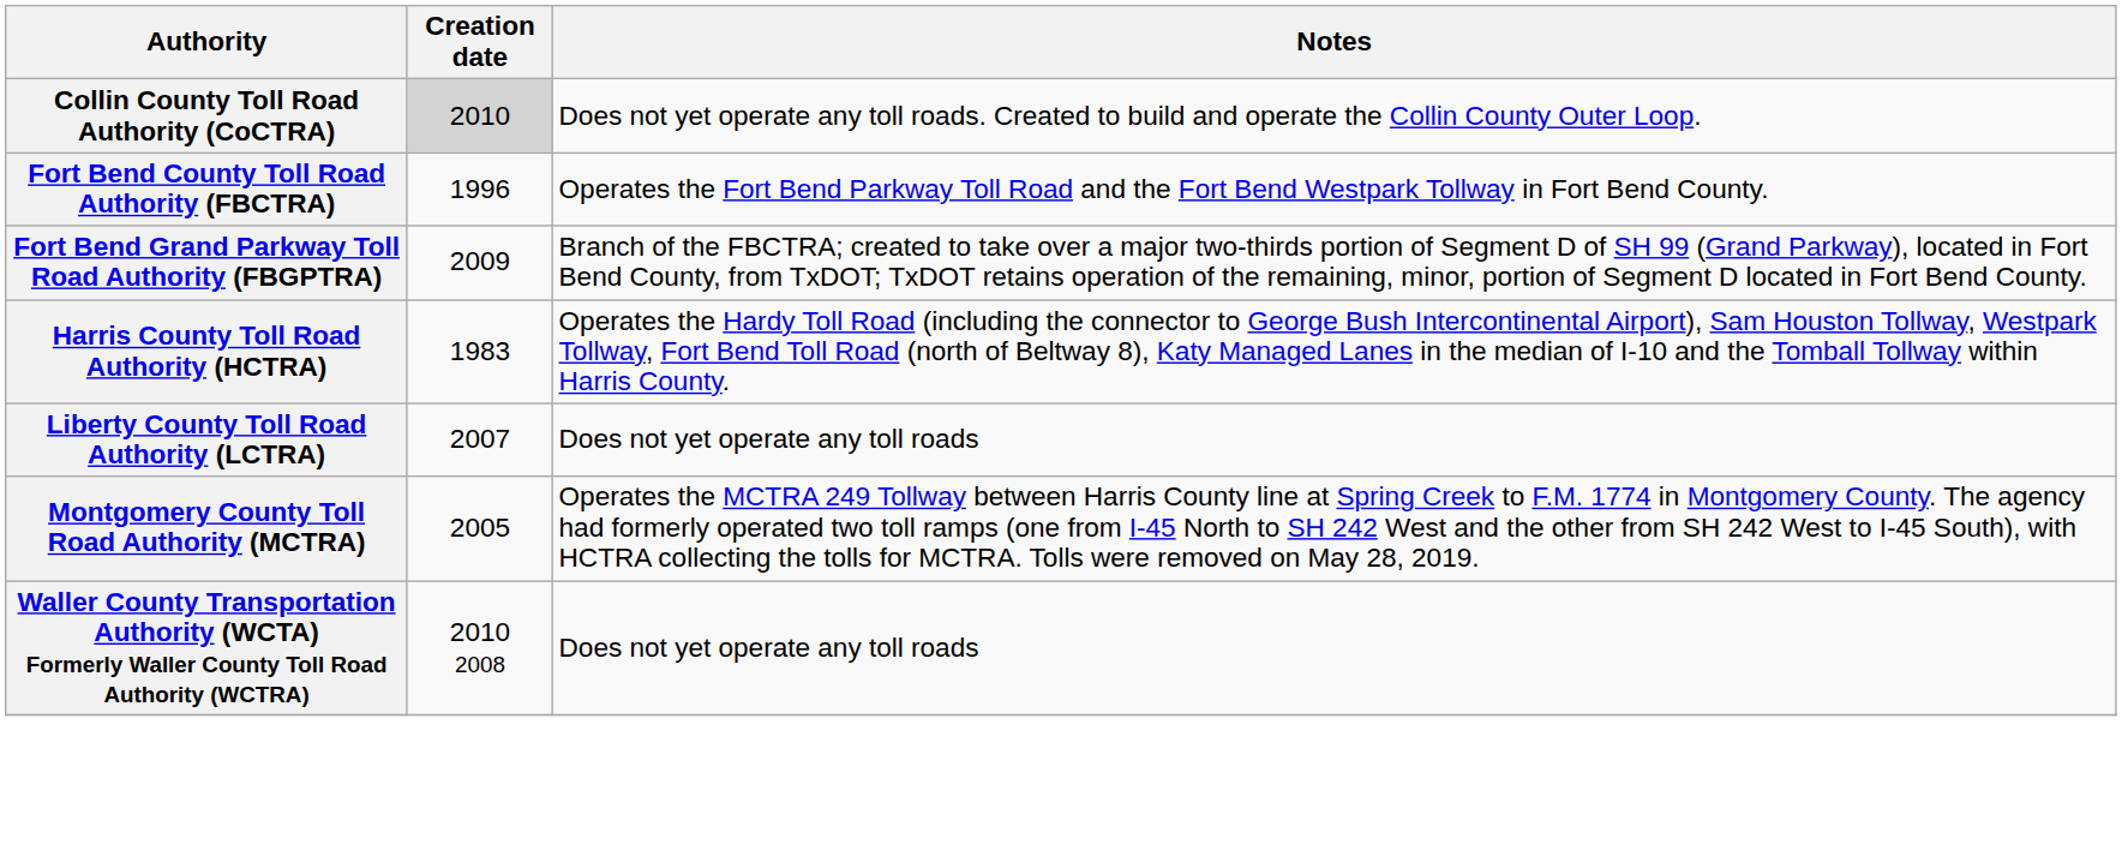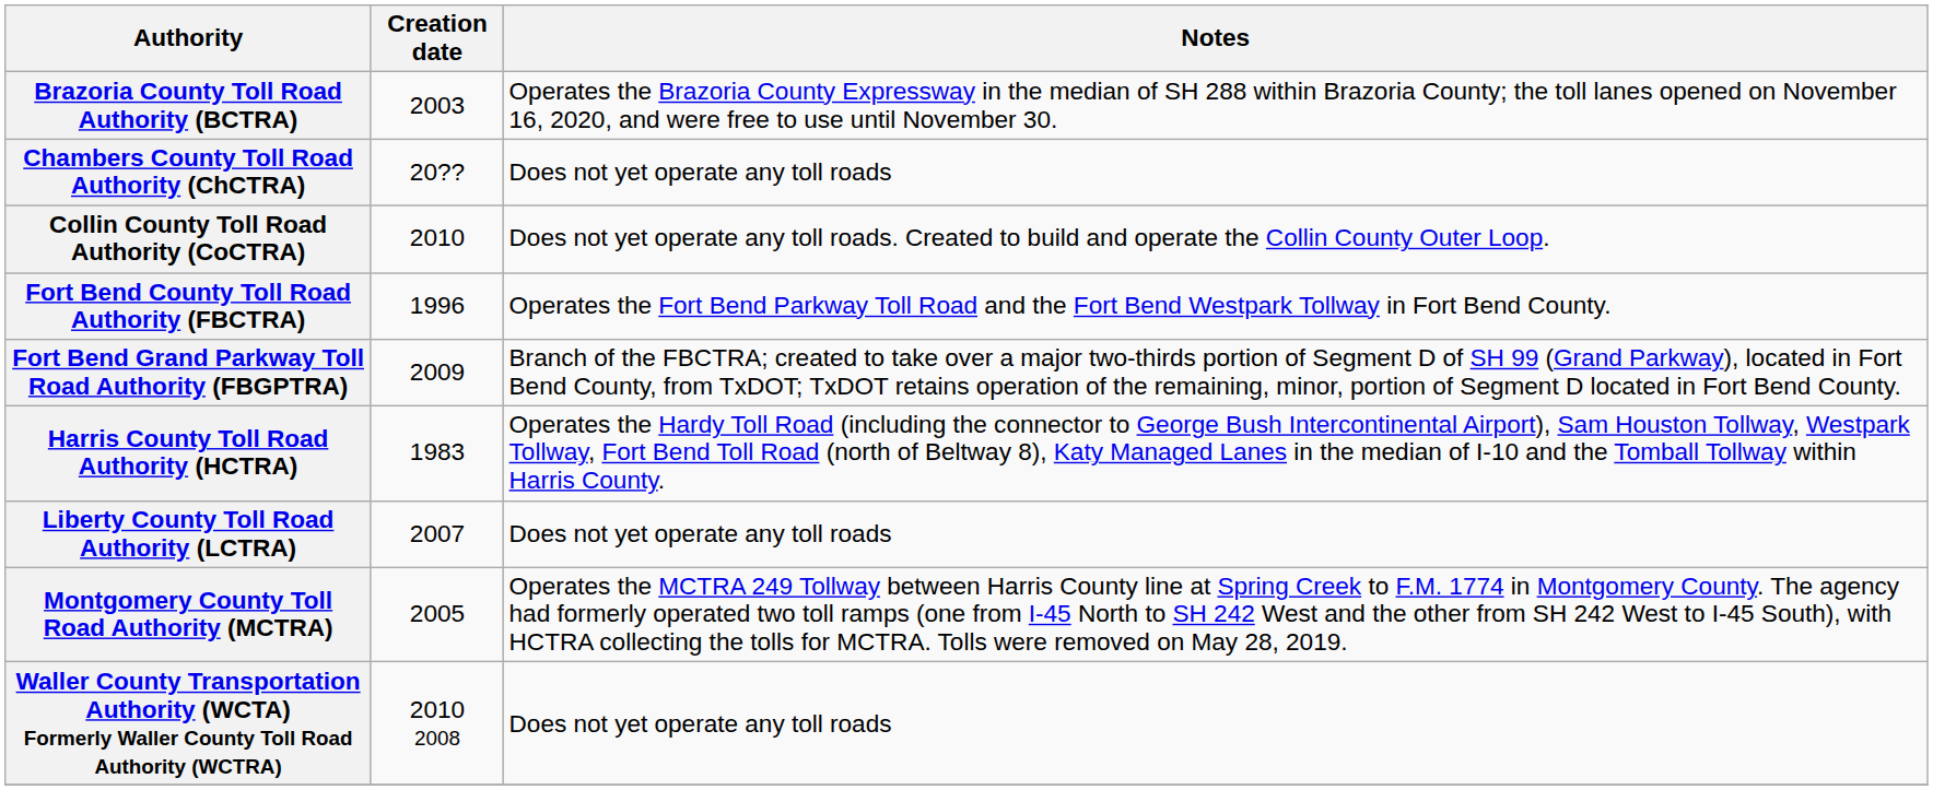 <table class="wikitable sortable plainrowheaders">
 <tr>
 <th scope="col">Authority</th>
 <th scope="col">Creation date</th>
 <th scope="col" class=unsortable>Notes</th>
 </tr>
 <tr>
+<th scope="row"><a href='#'>Brazoria County Toll Road Authority</a> (BCTRA)</th>
+<td align=center>2003</td>
+<td>Operates the <a href='#'>Brazoria County Expressway</a> in the median of SH 288 within Brazoria County; the toll lanes opened on November 16, 2020, and were free to use until November 30.</td>
+</tr>
+<tr>
+<th scope="row"><a href='#'>Chambers County Toll Road Authority</a> (ChCTRA)</th>
+<td align=center>20??</td>
+<td>Does not yet operate any toll roads</td>
+</tr>
+<tr>
 <th scope="row">Collin County Toll Road Authority (CoCTRA)</th>
-<td align=center style="background: lightgrey;">2010</td>
+<td align=center>2010</td>
 <td>Does not yet operate any toll roads. Created to build and operate the <a href='#'>Collin County Outer Loop</a>.</td>
 </tr>
 <tr>
 <th scope="row"><a href='#'>Fort Bend County Toll Road Authority</a> (FBCTRA)</th>
 <td align=center>1996</td>
 <td>Operates the <a href='#'>Fort Bend Parkway Toll Road</a> and the <a href='#'>Fort Bend Westpark Tollway</a> in Fort Bend County.</td>
 </tr>
 <tr>
 <th scope="row"><a href='#'>Fort Bend Grand Parkway Toll Road Authority</a> (FBGPTRA)</th>
 <td align=center>2009</td>
 <td>Branch of the FBCTRA; created to take over a major two-thirds portion of Segment D of <a href='#'>SH 99</a> (<a href='#'>Grand Parkway</a>), located in Fort Bend County, from TxDOT; TxDOT retains operation of the remaining, minor, portion of Segment D located in Fort Bend County.</td>
 </tr>
 <tr>
 <th scope="row"><a href='#'>Harris County Toll Road Authority</a> (HCTRA)</th>
 <td align=center>1983</td>
 <td>Operates the <a href='#'>Hardy Toll Road</a> (including the connector to <a href='#'>George Bush Intercontinental Airport</a>), <a href='#'>Sam Houston Tollway</a>, <a href='#'>Westpark Tollway</a>, <a href='#'>Fort Bend Toll Road</a> (north of Beltway 8), <a href='#'>Katy Managed Lanes</a> in the median of I-10 and the <a href='#'>Tomball Tollway</a> within <a href='#'>Harris County</a>.</td>
 </tr>
 <tr>
 <th scope="row"><a href='#'>Liberty County Toll Road Authority</a> (LCTRA)</th>
 <td align=center>2007</td>
 <td>Does not yet operate any toll roads</td>
 </tr>
 <tr>
 <th scope="row"><a href='#'>Montgomery County Toll Road Authority</a> (MCTRA)</th>
 <td align=center>2005</td>
 <td>Operates the <a href='#'>MCTRA 249 Tollway</a> between Harris County line at <a href='#'>Spring Creek</a> to <a href='#'>F.M. 1774</a> in <a href='#'>Montgomery County</a>.  The agency had formerly operated two toll ramps (one from <a href='#'>I-45</a> North to <a href='#'>SH 242</a> West and the other from SH 242 West to I-45 South), with HCTRA collecting the tolls for MCTRA. Tolls were removed on May 28, 2019.<br></td>
 </tr>
 <tr>
 <th scope="row"><a href='#'>Waller County Transportation Authority</a> (WCTA)<br><small>Formerly <strong>Waller County Toll Road Authority</strong> (WCTRA) </small></th>
 <td align=center>2010 <br><small>2008</small></td>
 <td>Does not yet operate any toll roads</td>
 </tr>
 <tr>
 </tr>
 </table>
